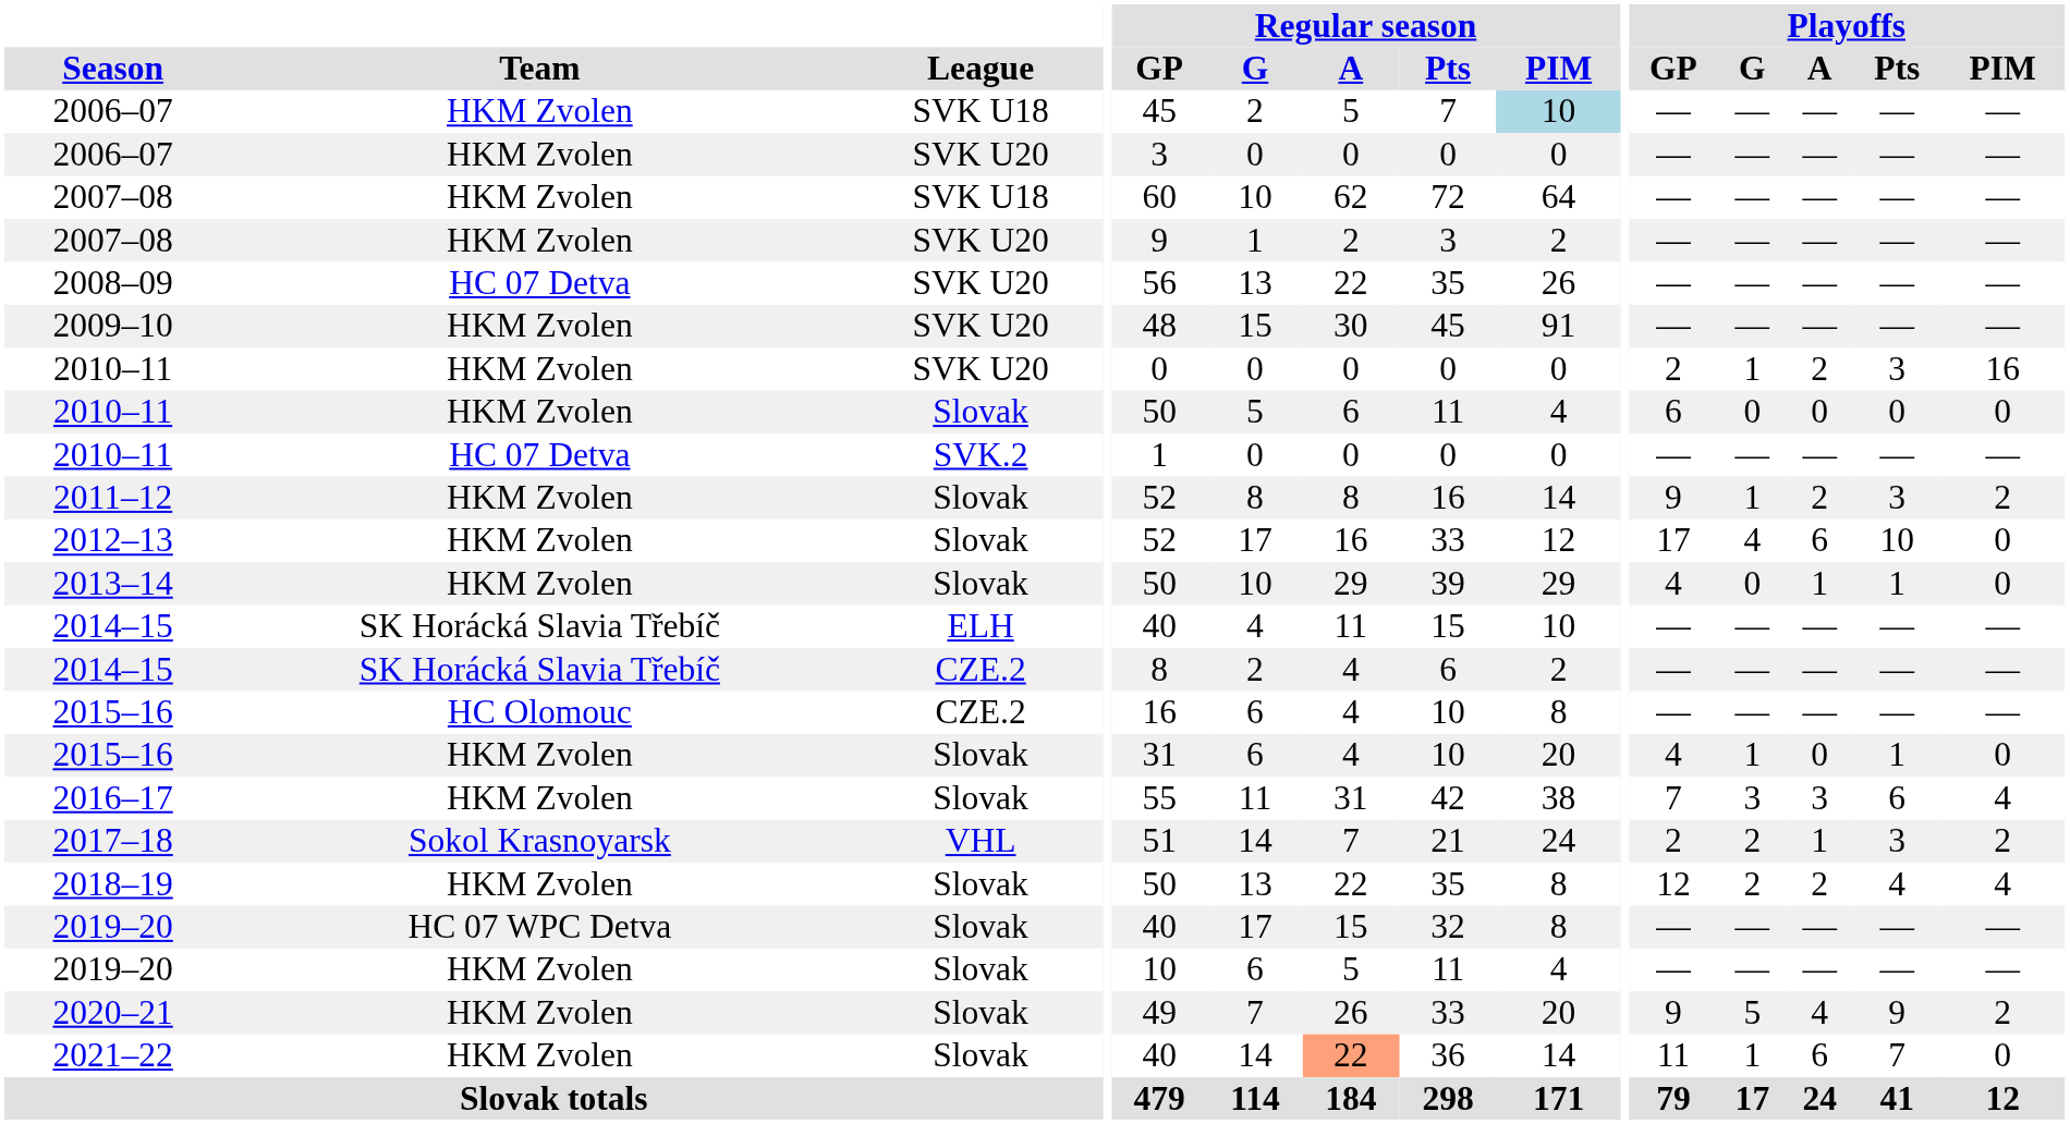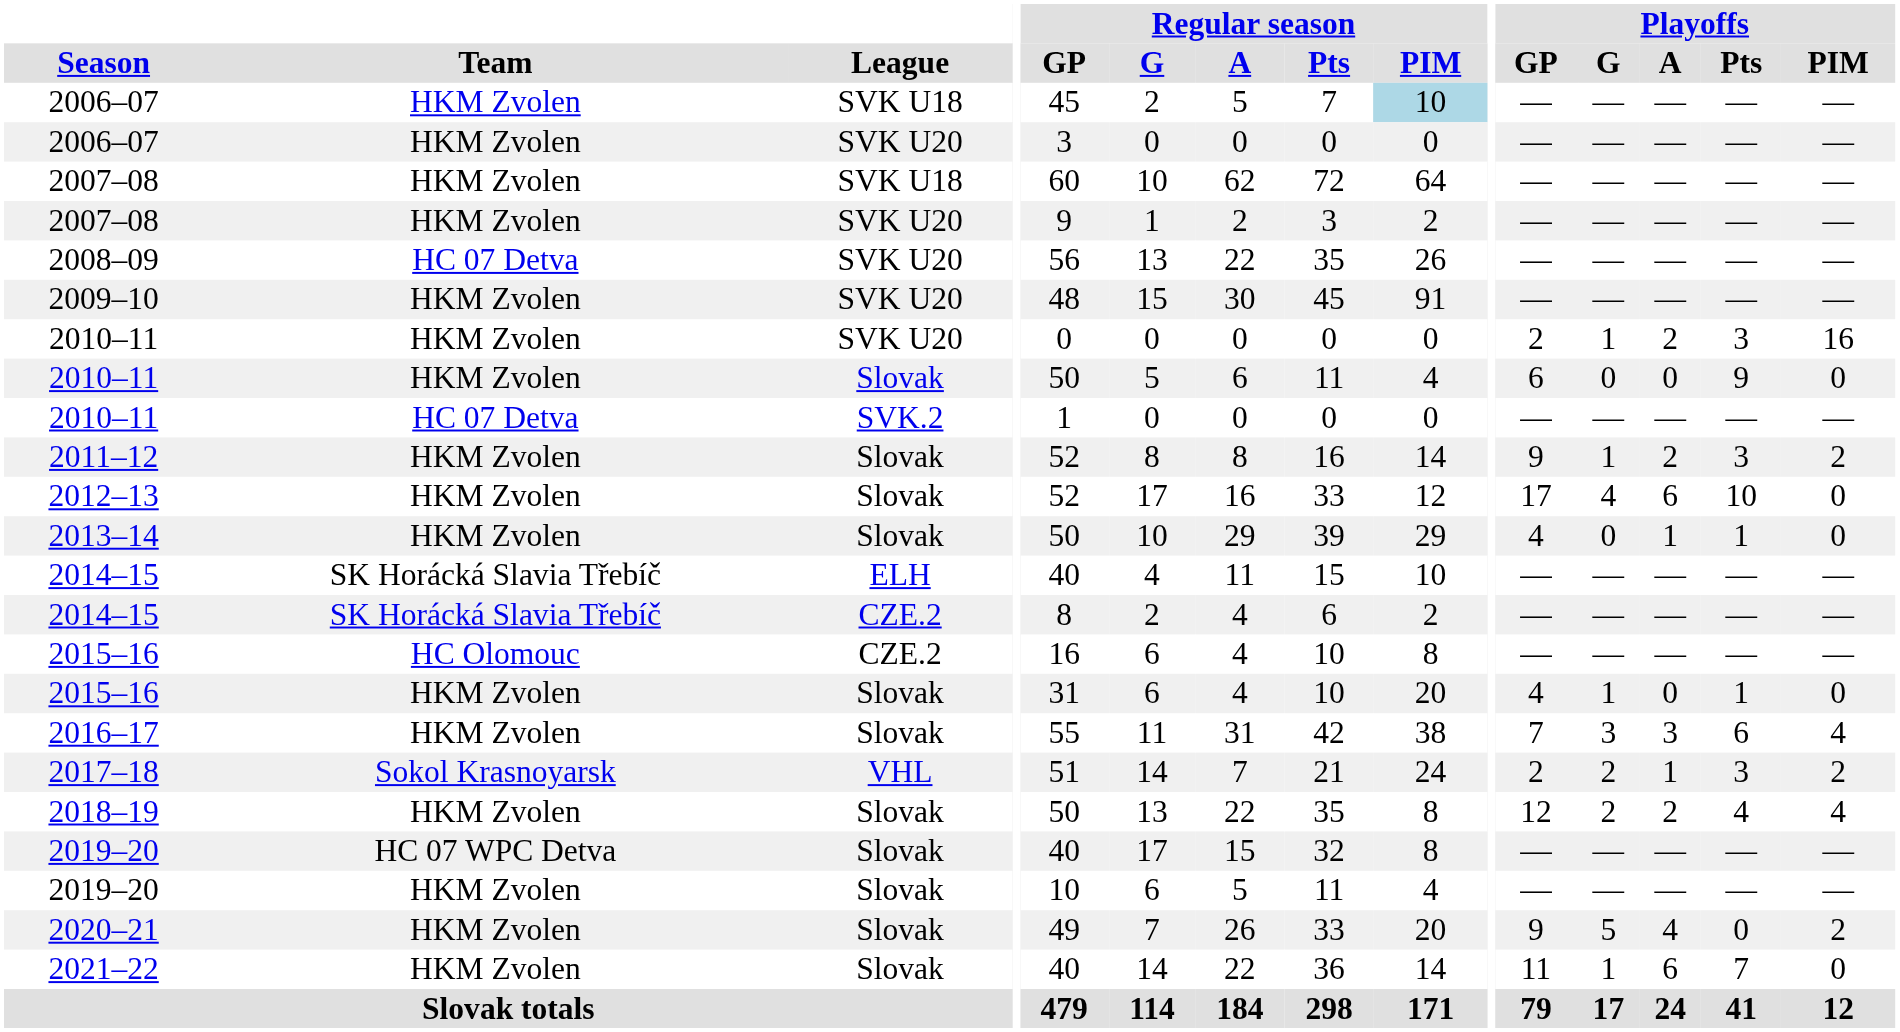 <table border="0" cellpadding="1" cellspacing="0" style="text-align:center; width:60em">
 <tr bgcolor="#e0e0e0">
 <th colspan="3" bgcolor="#ffffff"></th>
 <th rowspan="99" bgcolor="#ffffff"></th>
 <th colspan="5"><a href='#'>Regular season</a></th>
 <th rowspan="99" bgcolor="#ffffff"></th>
 <th colspan="5"><a href='#'>Playoffs</a></th>
 </tr>
 <tr bgcolor="#e0e0e0">
 <th><a href='#'>Season</a></th>
 <th>Team</th>
 <th>League</th>
 <th>GP</th>
 <th><a href='#'>G</a></th>
 <th><a href='#'>A</a></th>
 <th><a href='#'>Pts</a></th>
 <th><a href='#'>PIM</a></th>
 <th>GP</th>
 <th>G</th>
 <th>A</th>
 <th>Pts</th>
 <th>PIM</th>
 </tr>
 <tr>
 <td>2006–07</td>
 <td><a href='#'>HKM Zvolen</a></td>
 <td>SVK U18</td>
 <td>45</td>
 <td>2</td>
 <td>5</td>
 <td>7</td>
 <td style="background: lightblue;">10</td>
 <td>—</td>
 <td>—</td>
 <td>—</td>
 <td>—</td>
 <td>—</td>
 </tr>
 <tr bgcolor="#f0f0f0">
 <td>2006–07</td>
 <td>HKM Zvolen</td>
 <td>SVK U20</td>
 <td>3</td>
 <td>0</td>
 <td>0</td>
 <td>0</td>
 <td>0</td>
 <td>—</td>
 <td>—</td>
 <td>—</td>
 <td>—</td>
 <td>—</td>
 </tr>
 <tr>
 <td>2007–08</td>
 <td>HKM Zvolen</td>
 <td>SVK U18</td>
 <td>60</td>
 <td>10</td>
 <td>62</td>
 <td>72</td>
 <td>64</td>
 <td>—</td>
 <td>—</td>
 <td>—</td>
 <td>—</td>
 <td>—</td>
 </tr>
 <tr bgcolor="#f0f0f0">
 <td>2007–08</td>
 <td>HKM Zvolen</td>
 <td>SVK U20</td>
 <td>9</td>
 <td>1</td>
 <td>2</td>
 <td>3</td>
 <td>2</td>
 <td>—</td>
 <td>—</td>
 <td>—</td>
 <td>—</td>
 <td>—</td>
 </tr>
 <tr>
 <td>2008–09</td>
 <td><a href='#'>HC 07 Detva</a></td>
 <td>SVK U20</td>
 <td>56</td>
 <td>13</td>
 <td>22</td>
 <td>35</td>
 <td>26</td>
 <td>—</td>
 <td>—</td>
 <td>—</td>
 <td>—</td>
 <td>—</td>
 </tr>
 <tr bgcolor="#f0f0f0">
 <td>2009–10</td>
 <td>HKM Zvolen</td>
 <td>SVK U20</td>
 <td>48</td>
 <td>15</td>
 <td>30</td>
 <td>45</td>
 <td>91</td>
 <td>—</td>
 <td>—</td>
 <td>—</td>
 <td>—</td>
 <td>—</td>
 </tr>
 <tr>
 <td>2010–11</td>
 <td>HKM Zvolen</td>
 <td>SVK U20</td>
 <td>0</td>
 <td>0</td>
 <td>0</td>
 <td>0</td>
 <td>0</td>
 <td>2</td>
 <td>1</td>
 <td>2</td>
 <td>3</td>
 <td>16</td>
 </tr>
 <tr bgcolor="#f0f0f0">
 <td><a href='#'>2010–11</a></td>
 <td>HKM Zvolen</td>
 <td><a href='#'>Slovak</a></td>
 <td>50</td>
 <td>5</td>
 <td>6</td>
 <td>11</td>
 <td>4</td>
 <td>6</td>
 <td>0</td>
 <td>0</td>
-<td>0</td>
+<td>9</td>
 <td>0</td>
 </tr>
 <tr>
 <td><a href='#'>2010–11</a></td>
 <td><a href='#'>HC 07 Detva</a></td>
 <td><a href='#'>SVK.2</a></td>
 <td>1</td>
 <td>0</td>
 <td>0</td>
 <td>0</td>
 <td>0</td>
 <td>—</td>
 <td>—</td>
 <td>—</td>
 <td>—</td>
 <td>—</td>
 </tr>
 <tr bgcolor="#f0f0f0">
 <td><a href='#'>2011–12</a></td>
 <td>HKM Zvolen</td>
 <td>Slovak</td>
 <td>52</td>
 <td>8</td>
 <td>8</td>
 <td>16</td>
 <td>14</td>
 <td>9</td>
 <td>1</td>
 <td>2</td>
 <td>3</td>
 <td>2</td>
 </tr>
 <tr>
 <td><a href='#'>2012–13</a></td>
 <td>HKM Zvolen</td>
 <td>Slovak</td>
 <td>52</td>
 <td>17</td>
 <td>16</td>
 <td>33</td>
 <td>12</td>
 <td>17</td>
 <td>4</td>
 <td>6</td>
 <td>10</td>
 <td>0</td>
 </tr>
 <tr bgcolor="#f0f0f0">
 <td><a href='#'>2013–14</a></td>
 <td>HKM Zvolen</td>
 <td>Slovak</td>
 <td>50</td>
 <td>10</td>
 <td>29</td>
 <td>39</td>
 <td>29</td>
 <td>4</td>
 <td>0</td>
 <td>1</td>
 <td>1</td>
 <td>0</td>
 </tr>
 <tr>
 <td><a href='#'>2014–15</a></td>
 <td>SK Horácká Slavia Třebíč</td>
 <td><a href='#'>ELH</a></td>
 <td>40</td>
 <td>4</td>
 <td>11</td>
 <td>15</td>
 <td>10</td>
 <td>—</td>
 <td>—</td>
 <td>—</td>
 <td>—</td>
 <td>—</td>
 </tr>
 <tr bgcolor="#f0f0f0">
 <td><a href='#'>2014–15</a></td>
 <td><a href='#'>SK Horácká Slavia Třebíč</a></td>
 <td><a href='#'>CZE.2</a></td>
 <td>8</td>
 <td>2</td>
 <td>4</td>
 <td>6</td>
 <td>2</td>
 <td>—</td>
 <td>—</td>
 <td>—</td>
 <td>—</td>
 <td>—</td>
 </tr>
 <tr>
 <td><a href='#'>2015–16</a></td>
 <td><a href='#'>HC Olomouc</a></td>
 <td>CZE.2</td>
 <td>16</td>
 <td>6</td>
 <td>4</td>
 <td>10</td>
 <td>8</td>
 <td>—</td>
 <td>—</td>
 <td>—</td>
 <td>—</td>
 <td>—</td>
 </tr>
 <tr bgcolor="#f0f0f0">
 <td><a href='#'>2015–16</a></td>
 <td>HKM Zvolen</td>
 <td>Slovak</td>
 <td>31</td>
 <td>6</td>
 <td>4</td>
 <td>10</td>
 <td>20</td>
 <td>4</td>
 <td>1</td>
 <td>0</td>
 <td>1</td>
 <td>0</td>
 </tr>
 <tr>
 <td><a href='#'>2016–17</a></td>
 <td>HKM Zvolen</td>
 <td>Slovak</td>
 <td>55</td>
 <td>11</td>
 <td>31</td>
 <td>42</td>
 <td>38</td>
 <td>7</td>
 <td>3</td>
 <td>3</td>
 <td>6</td>
 <td>4</td>
 </tr>
 <tr bgcolor="#f0f0f0">
 <td><a href='#'>2017–18</a></td>
 <td><a href='#'>Sokol Krasnoyarsk</a></td>
 <td><a href='#'>VHL</a></td>
 <td>51</td>
 <td>14</td>
 <td>7</td>
 <td>21</td>
 <td>24</td>
 <td>2</td>
 <td>2</td>
 <td>1</td>
 <td>3</td>
 <td>2</td>
 </tr>
 <tr>
 <td><a href='#'>2018–19</a></td>
 <td>HKM Zvolen</td>
 <td>Slovak</td>
 <td>50</td>
 <td>13</td>
 <td>22</td>
 <td>35</td>
 <td>8</td>
 <td>12</td>
 <td>2</td>
 <td>2</td>
 <td>4</td>
 <td>4</td>
 </tr>
 <tr bgcolor="#f0f0f0">
 <td><a href='#'>2019–20</a></td>
 <td>HC 07 WPC Detva</td>
 <td>Slovak</td>
 <td>40</td>
 <td>17</td>
 <td>15</td>
 <td>32</td>
 <td>8</td>
 <td>—</td>
 <td>—</td>
 <td>—</td>
 <td>—</td>
 <td>—</td>
 </tr>
 <tr>
 <td>2019–20</td>
 <td>HKM Zvolen</td>
 <td>Slovak</td>
 <td>10</td>
 <td>6</td>
 <td>5</td>
 <td>11</td>
 <td>4</td>
 <td>—</td>
 <td>—</td>
 <td>—</td>
 <td>—</td>
 <td>—</td>
 </tr>
 <tr bgcolor="#f0f0f0">
 <td><a href='#'>2020–21</a></td>
 <td>HKM Zvolen</td>
 <td>Slovak</td>
 <td>49</td>
 <td>7</td>
 <td>26</td>
 <td>33</td>
 <td>20</td>
 <td>9</td>
 <td>5</td>
 <td>4</td>
-<td>9</td>
+<td>0</td>
 <td>2</td>
 </tr>
 <tr>
 <td><a href='#'>2021–22</a></td>
 <td>HKM Zvolen</td>
 <td>Slovak</td>
 <td>40</td>
 <td>14</td>
-<td style="background: lightsalmon;">22</td>
+<td>22</td>
 <td>36</td>
 <td>14</td>
 <td>11</td>
 <td>1</td>
 <td>6</td>
 <td>7</td>
 <td>0</td>
 </tr>
 <tr bgcolor="#e0e0e0">
 <th colspan="3">Slovak totals</th>
 <th>479</th>
 <th>114</th>
 <th>184</th>
 <th>298</th>
 <th>171</th>
 <th>79</th>
 <th>17</th>
 <th>24</th>
 <th>41</th>
 <th>12</th>
 </tr>
 </table>
